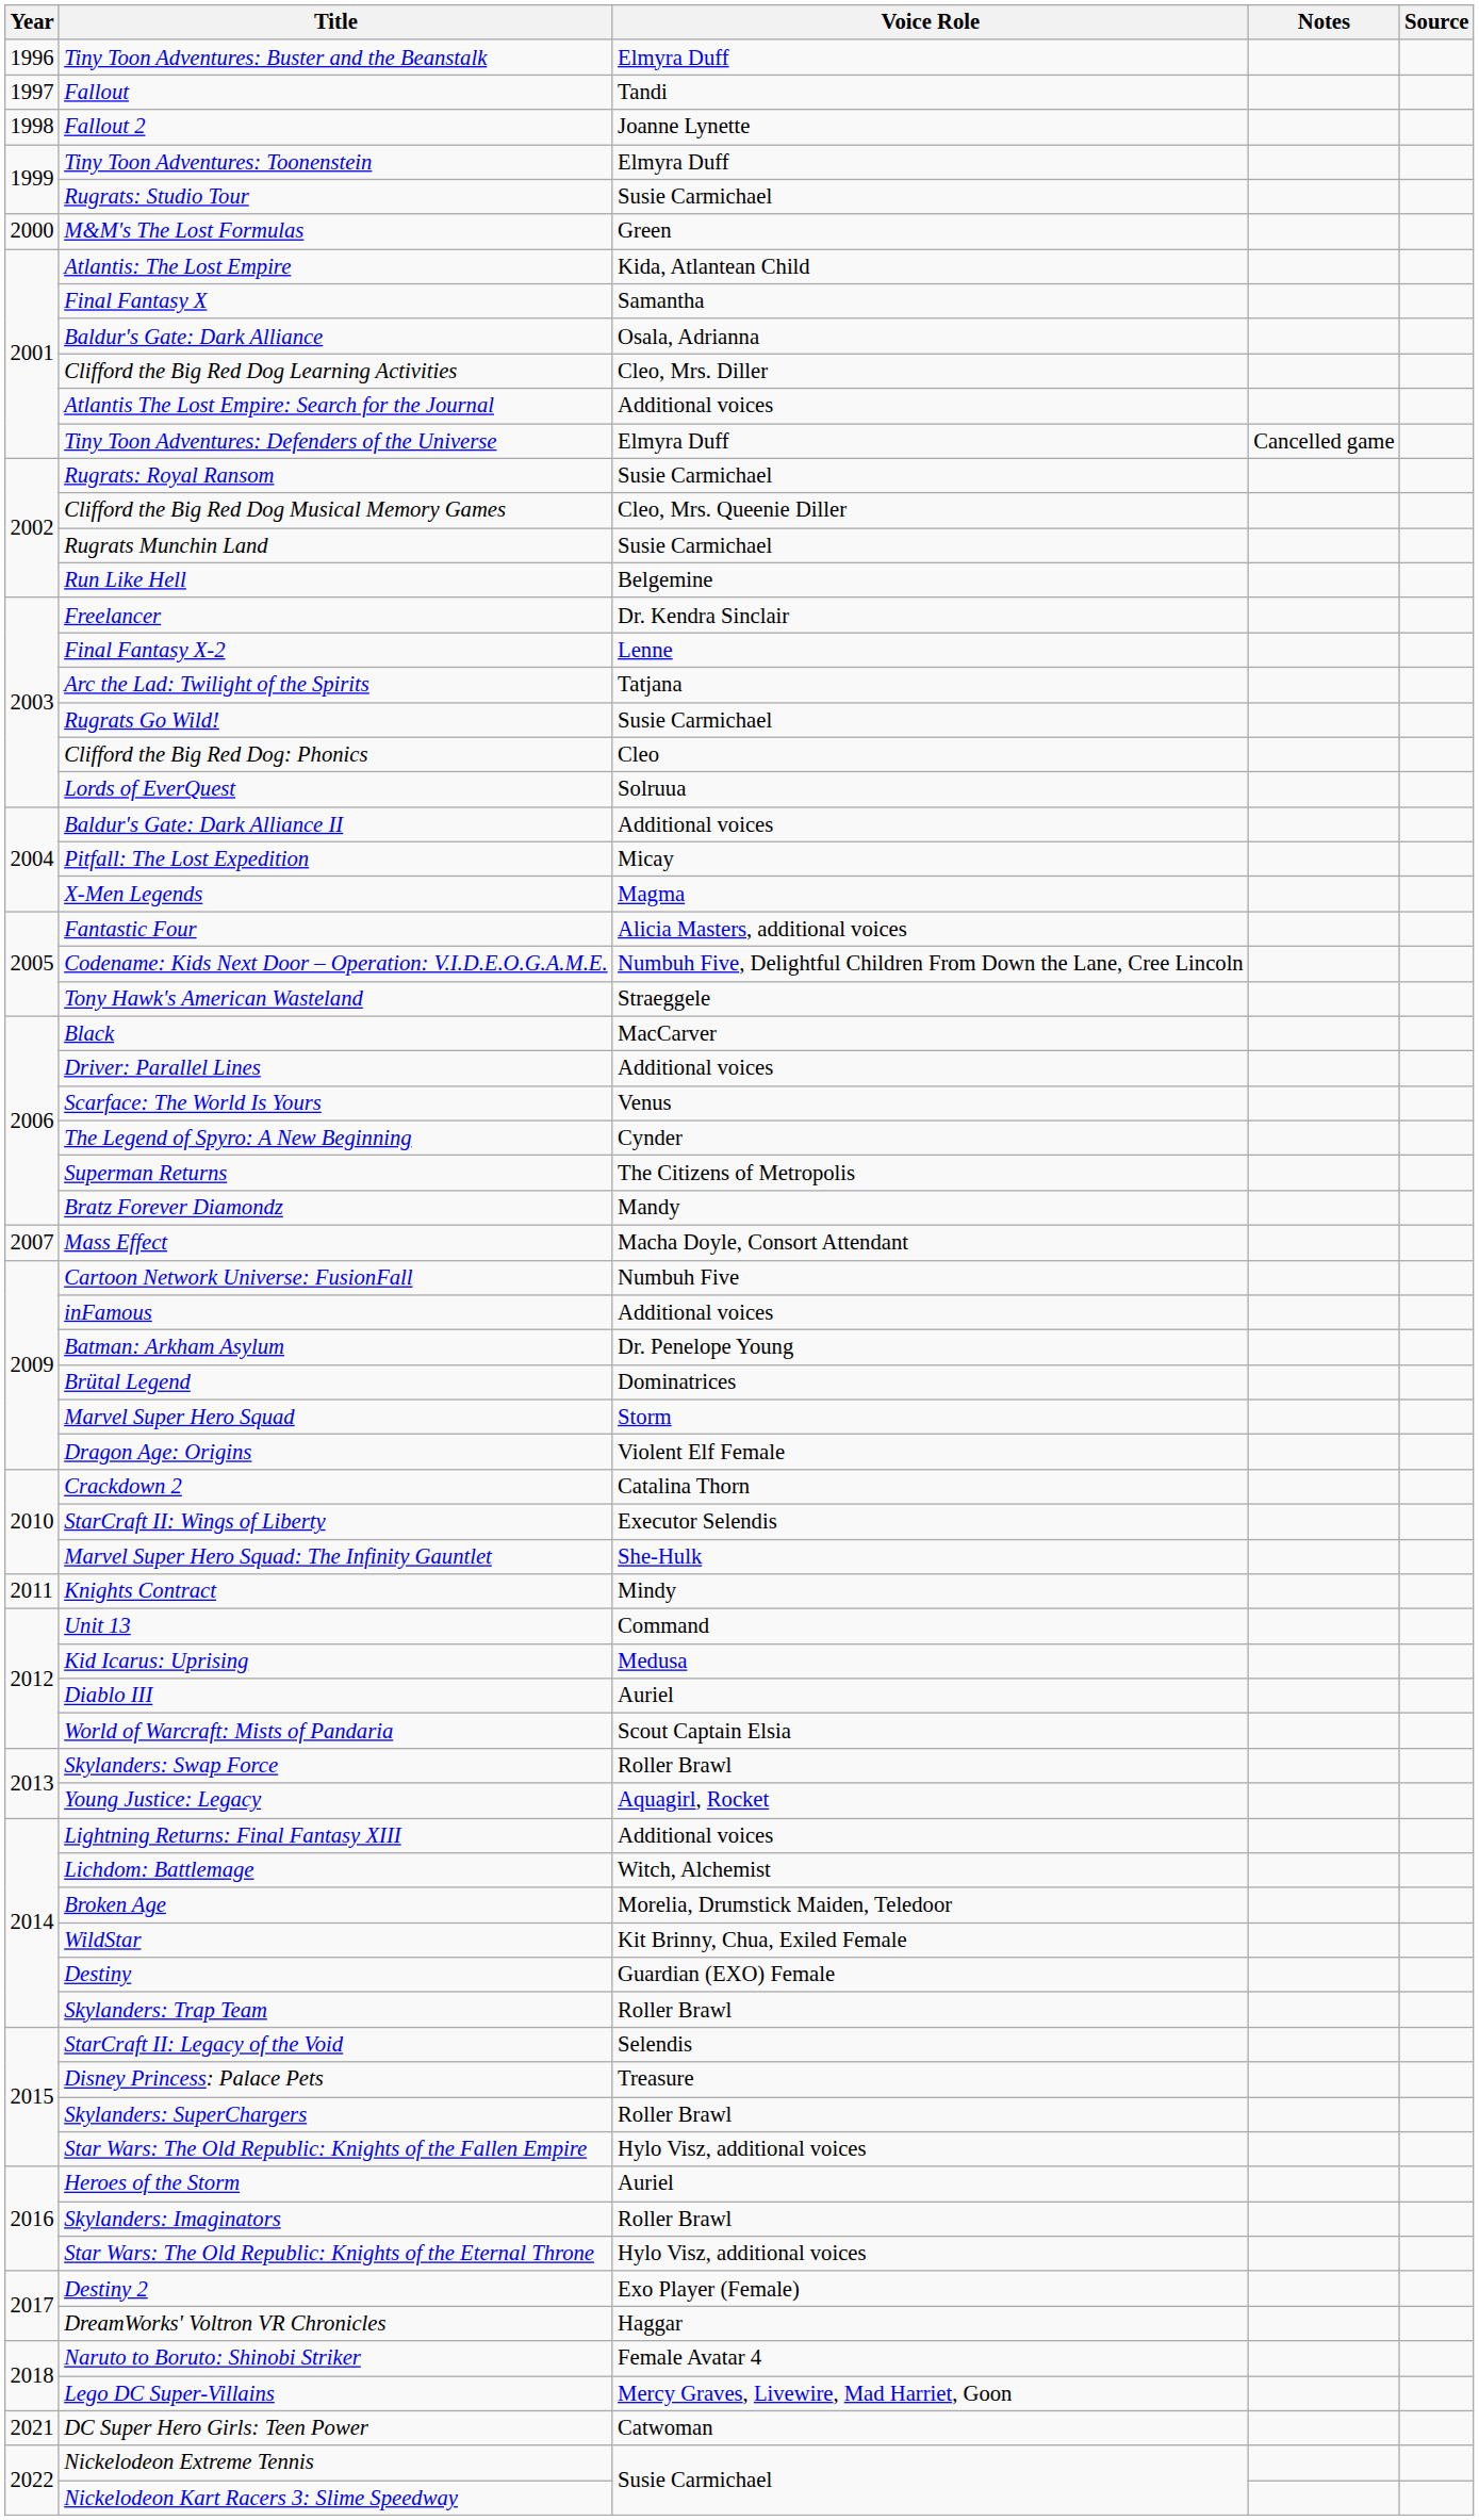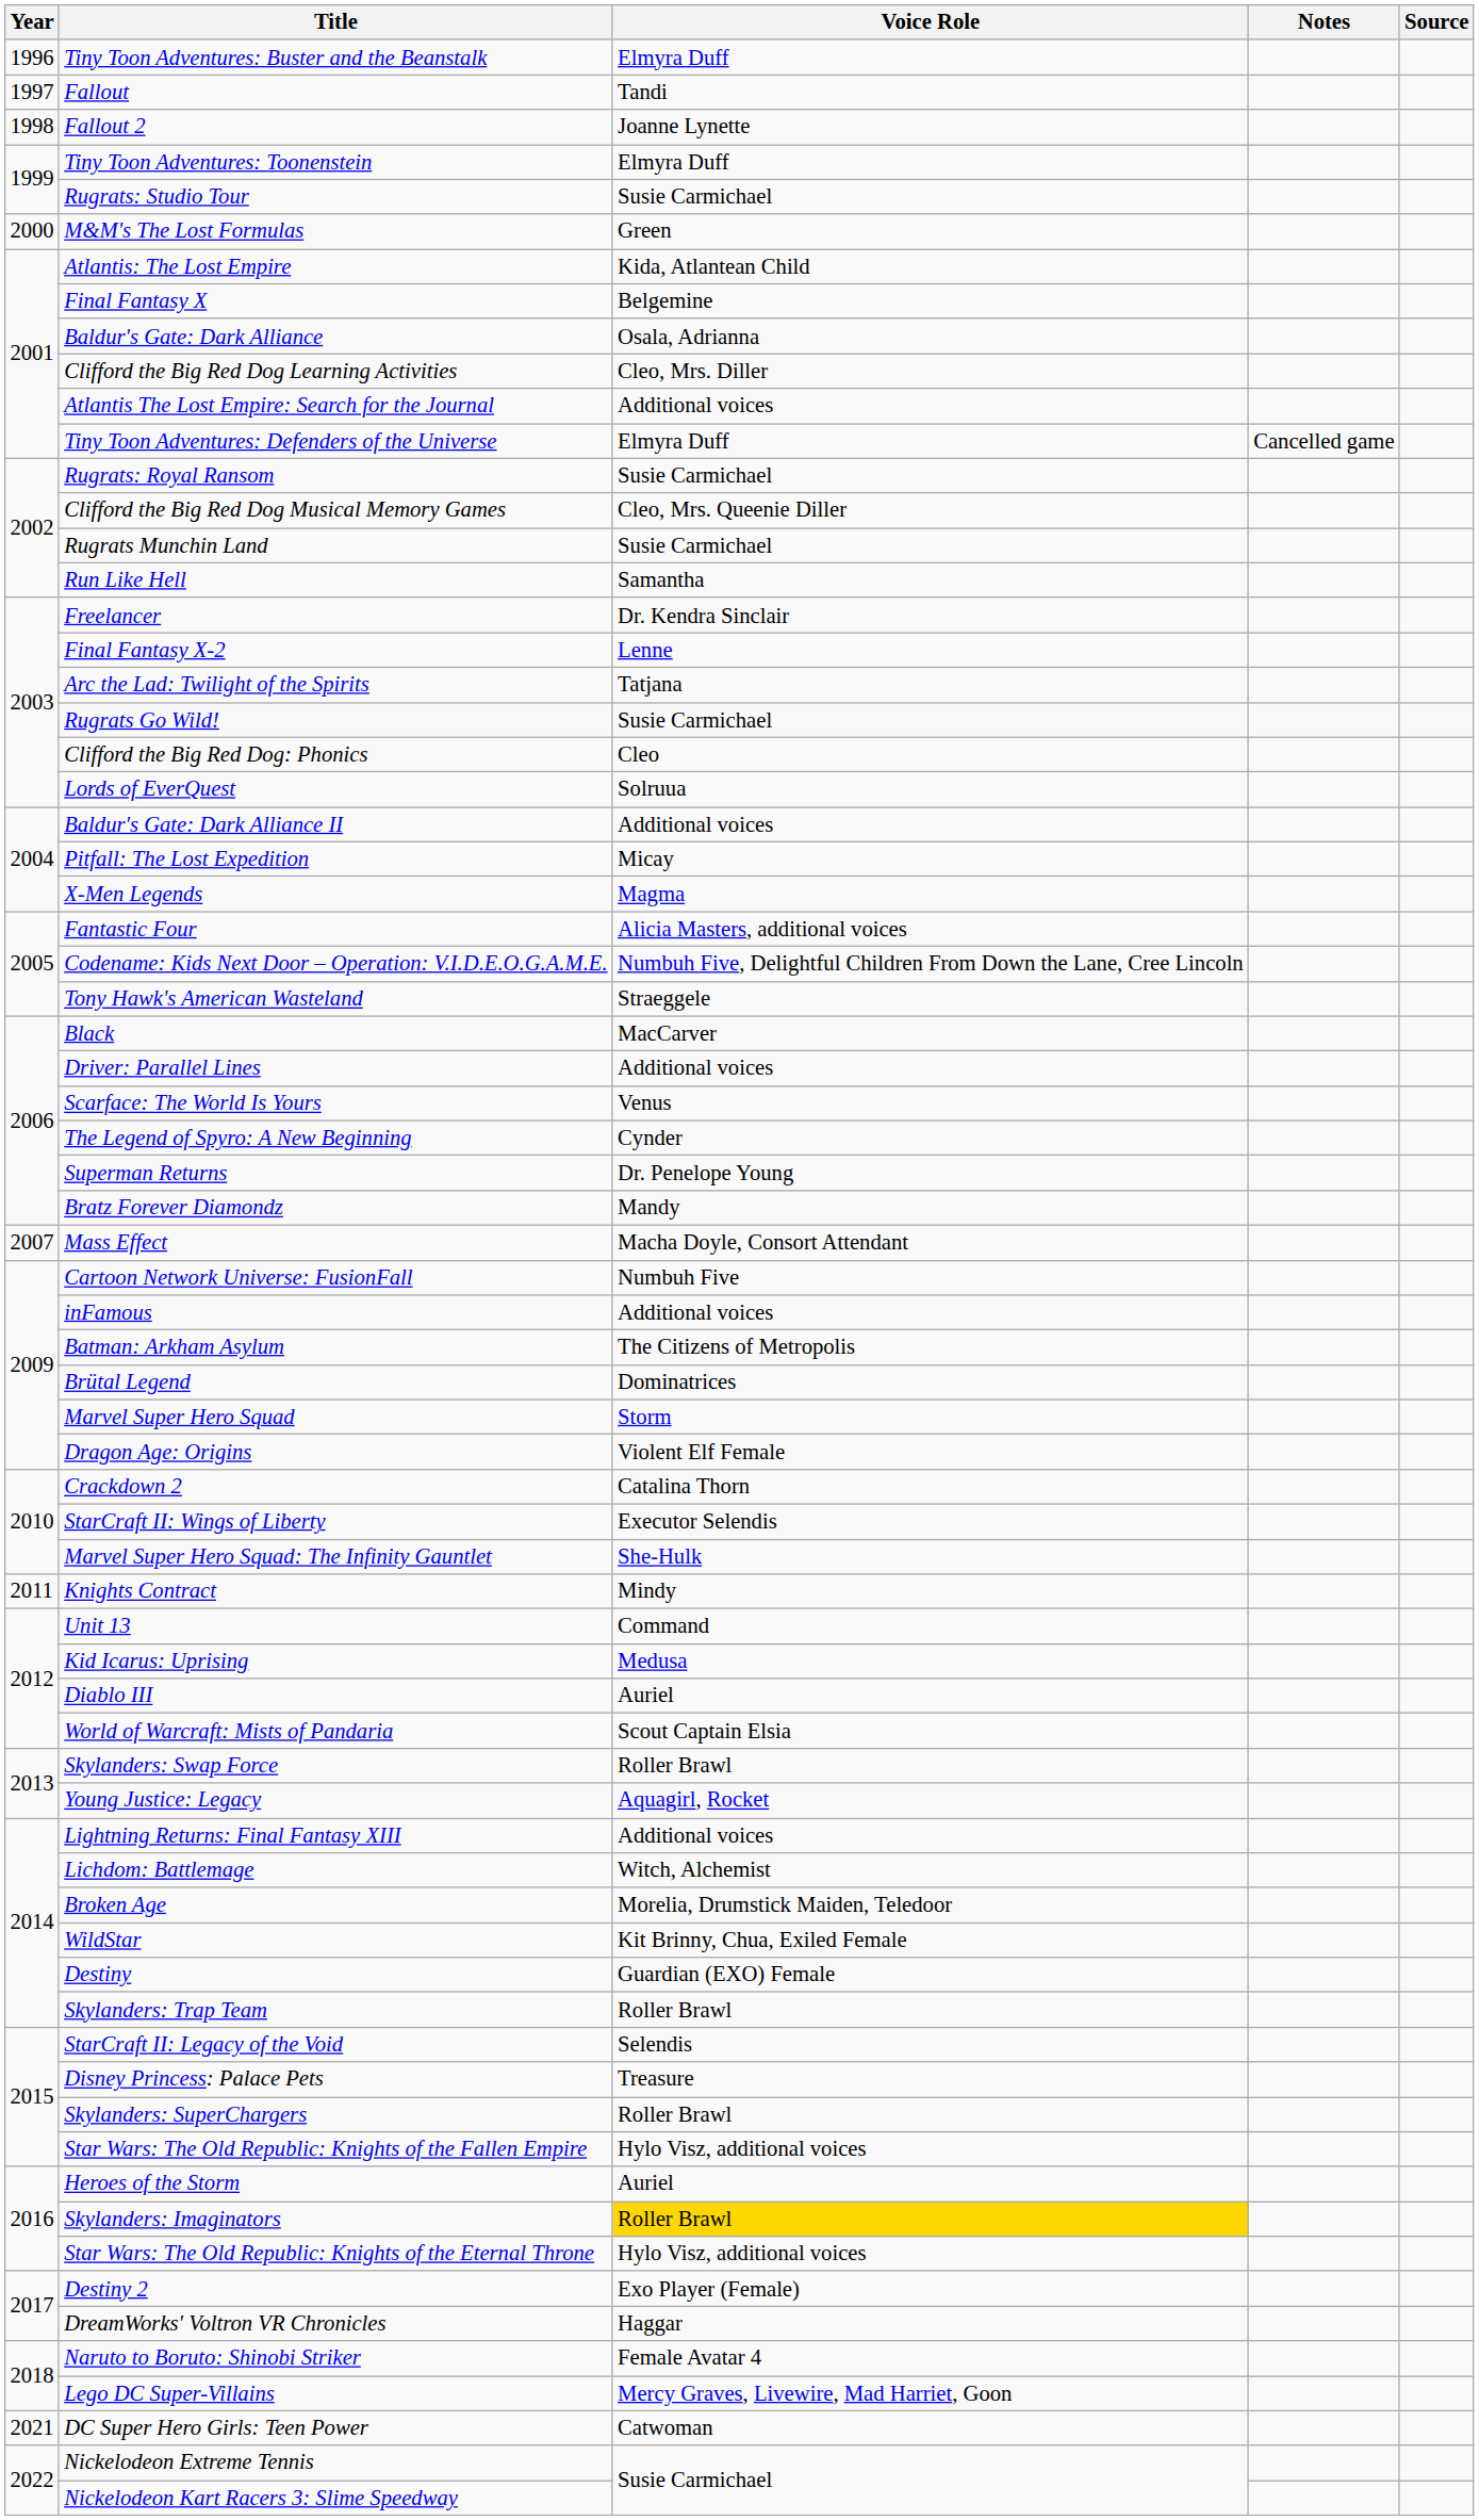 <table class="wikitable sortable plainrowheaders">
 <tr>
 <th>Year</th>
 <th>Title</th>
 <th>Voice Role</th>
 <th class="unsortable">Notes</th>
 <th class="unsortable">Source</th>
 </tr>
 <tr>
 <td>1996</td>
 <td><em><a href='#'>Tiny Toon Adventures: Buster and the Beanstalk</a></em></td>
 <td><a href='#'>Elmyra Duff</a></td>
 <td></td>
 <td></td>
 </tr>
 <tr>
 <td>1997</td>
 <td><em><a href='#'>Fallout</a></em></td>
 <td>Tandi</td>
 <td></td>
 <td></td>
 </tr>
 <tr>
 <td>1998</td>
 <td><em><a href='#'>Fallout 2</a></em></td>
 <td>Joanne Lynette</td>
 <td></td>
 <td></td>
 </tr>
 <tr>
 <td rowspan="2">1999</td>
 <td><em><a href='#'>Tiny Toon Adventures: Toonenstein</a></em></td>
 <td>Elmyra Duff</td>
 <td></td>
 <td></td>
 </tr>
 <tr>
 <td><em><a href='#'>Rugrats: Studio Tour</a></em></td>
 <td>Susie Carmichael</td>
 <td></td>
 <td></td>
 </tr>
 <tr>
 <td>2000</td>
 <td><em><a href='#'>M&M's The Lost Formulas</a></em></td>
 <td>Green</td>
 <td></td>
 </tr>
 <tr>
 <td rowspan="6">2001</td>
 <td><em><a href='#'>Atlantis: The Lost Empire</a></em></td>
 <td>Kida, Atlantean Child</td>
 <td></td>
 <td></td>
 </tr>
 <tr>
 <td><em><a href='#'>Final Fantasy X</a></em></td>
-<td>Samantha</td>
+<td>Belgemine</td>
 <td></td>
 <td></td>
 </tr>
 <tr>
 <td><em><a href='#'>Baldur's Gate: Dark Alliance</a></em></td>
 <td>Osala, Adrianna</td>
 <td></td>
 <td></td>
 </tr>
 <tr>
 <td><em>Clifford the Big Red Dog Learning Activities</em></td>
 <td>Cleo, Mrs. Diller</td>
 <td></td>
 <td></td>
 </tr>
 <tr>
 <td><em><a href='#'>Atlantis The Lost Empire: Search for the Journal</a></em></td>
 <td>Additional voices</td>
 <td></td>
 <td></td>
 </tr>
 <tr>
 <td><em><a href='#'>Tiny Toon Adventures: Defenders of the Universe</a></em></td>
 <td>Elmyra Duff</td>
 <td>Cancelled game</td>
 <td></td>
 </tr>
 <tr>
 <td rowspan="4">2002</td>
 <td><em><a href='#'>Rugrats: Royal Ransom</a></em></td>
 <td>Susie Carmichael</td>
 <td></td>
 <td></td>
 </tr>
 <tr>
 <td><em>Clifford the Big Red Dog Musical Memory Games</em></td>
 <td>Cleo, Mrs. Queenie Diller</td>
 <td></td>
 <td></td>
 </tr>
 <tr>
 <td><em>Rugrats Munchin Land</em></td>
 <td>Susie Carmichael</td>
 <td></td>
 <td></td>
 </tr>
 <tr>
 <td><em><a href='#'>Run Like Hell</a></em></td>
-<td>Belgemine</td>
+<td>Samantha</td>
 <td></td>
 <td></td>
 </tr>
 <tr>
 <td rowspan="6">2003</td>
 <td><em><a href='#'>Freelancer</a></em></td>
 <td>Dr. Kendra Sinclair</td>
 <td></td>
 <td></td>
 </tr>
 <tr>
 <td><em><a href='#'>Final Fantasy X-2</a></em></td>
 <td><a href='#'>Lenne</a></td>
 <td></td>
 <td></td>
 </tr>
 <tr>
 <td><em><a href='#'>Arc the Lad: Twilight of the Spirits</a></em></td>
 <td>Tatjana</td>
 <td></td>
 <td></td>
 </tr>
 <tr>
 <td><em><a href='#'>Rugrats Go Wild!</a></em></td>
 <td>Susie Carmichael</td>
 <td></td>
 <td></td>
 </tr>
 <tr>
 <td><em>Clifford the Big Red Dog: Phonics</em></td>
 <td>Cleo</td>
 <td></td>
 <td></td>
 </tr>
 <tr>
 <td><em><a href='#'>Lords of EverQuest</a></em></td>
 <td>Solruua</td>
 <td></td>
 <td></td>
 </tr>
 <tr>
 <td rowspan="3">2004</td>
 <td><em><a href='#'>Baldur's Gate: Dark Alliance II</a></em></td>
 <td>Additional voices</td>
 <td></td>
 <td></td>
 </tr>
 <tr>
 <td><em><a href='#'>Pitfall: The Lost Expedition</a></em></td>
 <td>Micay</td>
 <td></td>
 <td></td>
 </tr>
 <tr>
 <td><em><a href='#'>X-Men Legends</a></em></td>
 <td><a href='#'>Magma</a></td>
 <td></td>
 <td></td>
 </tr>
 <tr>
 <td rowspan="3">2005</td>
 <td><em><a href='#'>Fantastic Four</a></em></td>
 <td><a href='#'>Alicia Masters</a>, additional voices</td>
 <td></td>
 <td></td>
 </tr>
 <tr>
 <td><em><a href='#'>Codename: Kids Next Door – Operation: V.I.D.E.O.G.A.M.E.</a></em></td>
 <td><a href='#'>Numbuh Five</a>, Delightful Children From Down the Lane, Cree Lincoln</td>
 <td></td>
 <td></td>
 </tr>
 <tr>
 <td><em><a href='#'>Tony Hawk's American Wasteland</a></em></td>
 <td>Straeggele</td>
 <td></td>
 <td></td>
 </tr>
 <tr>
 <td rowspan="6">2006</td>
 <td><em><a href='#'>Black</a></em></td>
 <td>MacCarver</td>
 <td></td>
 <td></td>
 </tr>
 <tr>
 <td><em><a href='#'>Driver: Parallel Lines</a></em></td>
 <td>Additional voices</td>
 <td></td>
 <td></td>
 </tr>
 <tr>
 <td><em><a href='#'>Scarface: The World Is Yours</a></em></td>
 <td>Venus</td>
 <td></td>
 <td></td>
 </tr>
 <tr>
 <td data-sort-value="Legend of Spyro: A New Beginning, The"><em><a href='#'>The Legend of Spyro: A New Beginning</a></em></td>
 <td>Cynder</td>
 <td></td>
 <td></td>
 </tr>
 <tr>
 <td><em><a href='#'>Superman Returns</a></em></td>
-<td>The Citizens of Metropolis</td>
+<td>Dr. Penelope Young</td>
 <td></td>
 <td></td>
 </tr>
 <tr>
 <td><em><a href='#'>Bratz Forever Diamondz</a></em></td>
 <td>Mandy</td>
 <td></td>
 <td></td>
 </tr>
 <tr>
 <td>2007</td>
 <td><em><a href='#'>Mass Effect</a></em></td>
 <td>Macha Doyle, Consort Attendant</td>
 <td></td>
 <td></td>
 </tr>
 <tr>
 <td rowspan="6">2009</td>
 <td><em><a href='#'>Cartoon Network Universe: FusionFall</a></em></td>
 <td>Numbuh Five</td>
 <td></td>
 <td></td>
 </tr>
 <tr>
 <td><em><a href='#'>inFamous</a></em></td>
 <td>Additional voices</td>
 <td></td>
 <td></td>
 </tr>
 <tr>
 <td><em><a href='#'>Batman: Arkham Asylum</a></em></td>
-<td>Dr. Penelope Young</td>
+<td>The Citizens of Metropolis</td>
 <td></td>
 <td></td>
 </tr>
 <tr>
 <td><em><a href='#'>Brütal Legend</a></em></td>
 <td>Dominatrices</td>
 <td></td>
 <td></td>
 </tr>
 <tr>
 <td><em><a href='#'>Marvel Super Hero Squad</a></em></td>
 <td><a href='#'>Storm</a></td>
 <td></td>
 <td></td>
 </tr>
 <tr>
 <td><em><a href='#'>Dragon Age: Origins</a></em></td>
 <td>Violent Elf Female</td>
 <td></td>
 <td></td>
 </tr>
 <tr>
 <td rowspan="3">2010</td>
 <td><em><a href='#'>Crackdown 2</a></em></td>
 <td>Catalina Thorn</td>
 <td></td>
 <td></td>
 </tr>
 <tr>
 <td><em><a href='#'>StarCraft II: Wings of Liberty</a></em></td>
 <td>Executor Selendis</td>
 <td></td>
 <td></td>
 </tr>
 <tr>
 <td><em><a href='#'>Marvel Super Hero Squad: The Infinity Gauntlet</a></em></td>
 <td><a href='#'>She-Hulk</a></td>
 <td></td>
 <td></td>
 </tr>
 <tr>
 <td>2011</td>
 <td><em><a href='#'>Knights Contract</a></em></td>
 <td>Mindy</td>
 <td></td>
 <td></td>
 </tr>
 <tr>
 <td rowspan="4">2012</td>
 <td><em><a href='#'>Unit 13</a></em></td>
 <td>Command</td>
 <td></td>
 <td></td>
 </tr>
 <tr>
 <td><em><a href='#'>Kid Icarus: Uprising</a></em></td>
 <td><a href='#'>Medusa</a></td>
 <td></td>
 <td></td>
 </tr>
 <tr>
 <td><em><a href='#'>Diablo III</a></em></td>
 <td>Auriel</td>
 <td></td>
 <td></td>
 </tr>
 <tr>
 <td><em><a href='#'>World of Warcraft: Mists of Pandaria</a></em></td>
 <td>Scout Captain Elsia</td>
 <td></td>
 <td></td>
 </tr>
 <tr>
 <td rowspan="2">2013</td>
 <td><em><a href='#'>Skylanders: Swap Force</a></em></td>
 <td>Roller Brawl</td>
 <td></td>
 <td></td>
 </tr>
 <tr>
 <td><em><a href='#'>Young Justice: Legacy</a></em></td>
 <td><a href='#'>Aquagirl</a>, <a href='#'>Rocket</a></td>
 <td></td>
 <td></td>
 </tr>
 <tr>
 <td rowspan="6">2014</td>
 <td><em><a href='#'>Lightning Returns: Final Fantasy XIII</a></em></td>
 <td>Additional voices</td>
 <td></td>
 <td></td>
 </tr>
 <tr>
 <td><em><a href='#'>Lichdom: Battlemage</a></em></td>
 <td>Witch, Alchemist</td>
 <td></td>
 <td></td>
 </tr>
 <tr>
 <td><em><a href='#'>Broken Age</a></em></td>
 <td>Morelia, Drumstick Maiden, Teledoor</td>
 <td></td>
 <td></td>
 </tr>
 <tr>
 <td><em><a href='#'>WildStar</a></em></td>
 <td>Kit Brinny, Chua, Exiled Female</td>
 <td></td>
 <td></td>
 </tr>
 <tr>
 <td><em><a href='#'>Destiny</a></em></td>
 <td>Guardian (EXO) Female</td>
 <td></td>
 <td></td>
 </tr>
 <tr>
 <td><em><a href='#'>Skylanders: Trap Team</a></em></td>
 <td>Roller Brawl</td>
 <td></td>
 <td></td>
 </tr>
 <tr>
 <td rowspan="4">2015</td>
 <td><em><a href='#'>StarCraft II: Legacy of the Void</a></em></td>
 <td>Selendis</td>
 <td></td>
 <td></td>
 </tr>
 <tr>
 <td><em><a href='#'>Disney Princess</a>: Palace Pets</em></td>
 <td>Treasure</td>
 <td></td>
 <td></td>
 </tr>
 <tr>
 <td><em><a href='#'>Skylanders: SuperChargers</a></em></td>
 <td>Roller Brawl</td>
 <td></td>
 <td></td>
 </tr>
 <tr>
 <td><em><a href='#'>Star Wars: The Old Republic: Knights of the Fallen Empire</a></em></td>
 <td>Hylo Visz, additional voices</td>
 <td></td>
 <td></td>
 </tr>
 <tr>
 <td rowspan="3">2016</td>
 <td><em><a href='#'>Heroes of the Storm</a></em></td>
 <td>Auriel</td>
 <td></td>
 <td></td>
 </tr>
 <tr>
 <td><em><a href='#'>Skylanders: Imaginators</a></em></td>
-<td>Roller Brawl</td>
+<td style="background: gold;">Roller Brawl</td>
 <td></td>
 <td></td>
 </tr>
 <tr>
 <td><em><a href='#'>Star Wars: The Old Republic: Knights of the Eternal Throne</a></em></td>
 <td>Hylo Visz, additional voices</td>
 <td></td>
 <td></td>
 </tr>
 <tr>
 <td rowspan="2">2017</td>
 <td><em><a href='#'>Destiny 2</a></em></td>
 <td>Exo Player (Female)</td>
 <td></td>
 <td></td>
 </tr>
 <tr>
 <td><em>DreamWorks' Voltron VR Chronicles</em></td>
 <td>Haggar</td>
 <td></td>
 <td></td>
 </tr>
 <tr>
 <td rowspan="2">2018</td>
 <td><em><a href='#'>Naruto to Boruto: Shinobi Striker</a></em></td>
 <td>Female Avatar 4</td>
 <td></td>
 <td></td>
 </tr>
 <tr>
 <td><em><a href='#'>Lego DC Super-Villains</a></em></td>
 <td><a href='#'>Mercy Graves</a>, <a href='#'>Livewire</a>, <a href='#'>Mad Harriet</a>, Goon</td>
 <td></td>
 <td></td>
 </tr>
 <tr>
 <td>2021</td>
 <td><em>DC Super Hero Girls: Teen Power</em></td>
 <td>Catwoman</td>
 <td></td>
 <td></td>
 </tr>
 <tr>
 <td rowspan="2">2022</td>
 <td><em>Nickelodeon Extreme Tennis</em></td>
 <td rowspan="2">Susie Carmichael</td>
 <td></td>
 <td></td>
 </tr>
 <tr>
 <td><em><a href='#'>Nickelodeon Kart Racers 3: Slime Speedway</a></em></td>
 <td></td>
 <td></td>
 </tr>
 </table>
